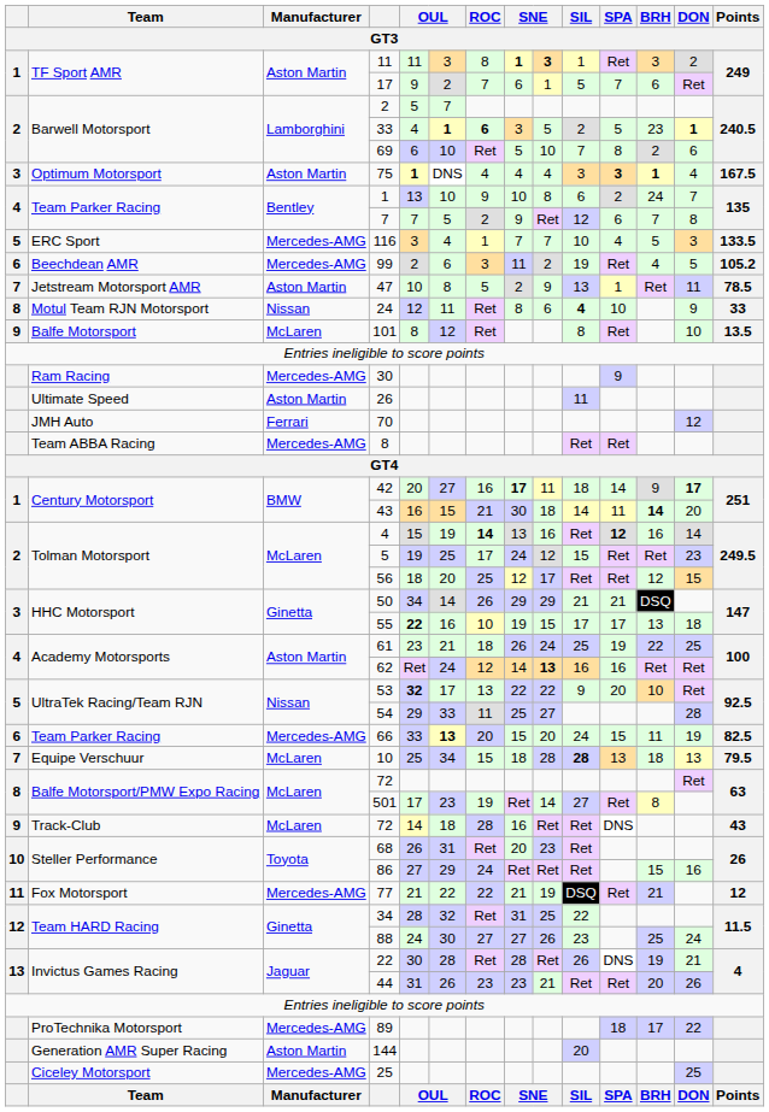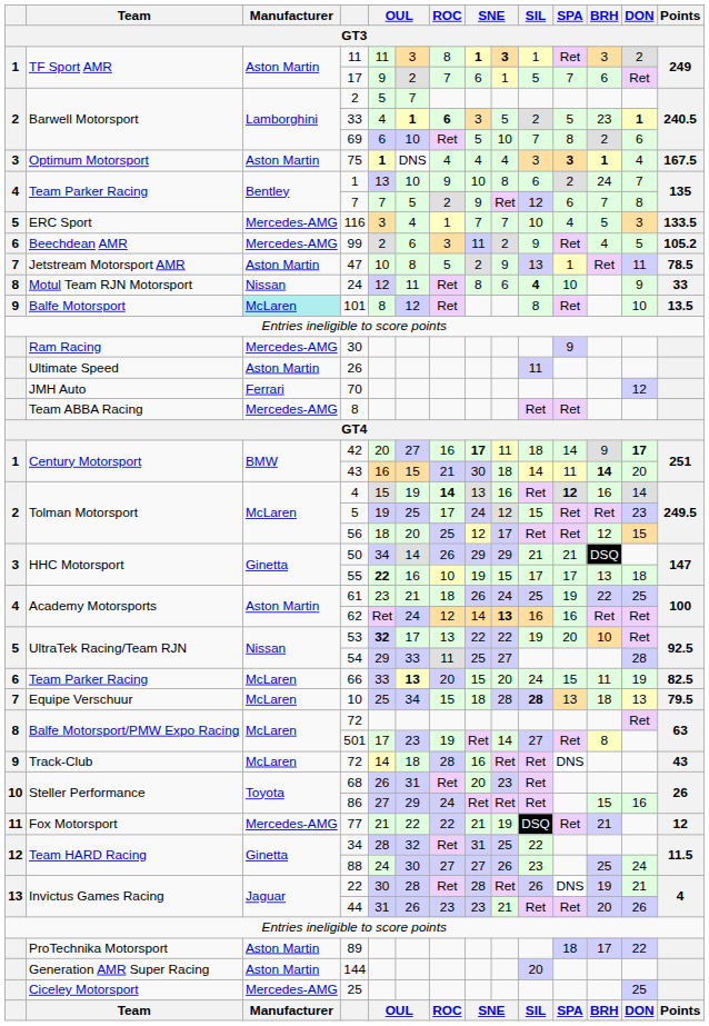 <table class="wikitable" style="font-size: 85%; text-align:center;">
 <tr>
 <th></th>
 <th>Team</th>
 <th>Manufacturer</th>
 <th></th>
 <th colspan=2><a href='#'>OUL</a></th>
 <th><a href='#'>ROC</a></th>
 <th colspan=2><a href='#'>SNE</a></th>
 <th><a href='#'>SIL</a></th>
 <th><a href='#'>SPA</a></th>
 <th><a href='#'>BRH</a></th>
 <th><a href='#'>DON</a></th>
 <th>Points</th>
 </tr>
 <tr>
 <th colspan=14>GT3</th>
 </tr>
 <tr>
 <th rowspan=2>1</th>
 <td rowspan=2 align=left> <a href='#'>TF Sport</a> <a href='#'>AMR</a></td>
 <td rowspan=2 align=left><a href='#'>Aston Martin</a></td>
 <td>11</td>
 <td style="background:#DFFFDF;">11</td>
 <td style="background:#FFDF9F;">3</td>
 <td style="background:#DFFFDF;">8</td>
 <td style="background:#FFFFBF;"><strong>1</strong></td>
 <td style="background:#FFDF9F;"><strong>3</strong></td>
 <td style="background:#FFFFBF;">1</td>
 <td style="background:#EFCFFF;">Ret</td>
 <td style="background:#FFDF9F;">3</td>
 <td style="background:#DFDFDF;">2</td>
 <th rowspan=2>249</th>
 </tr>
 <tr>
 <td>17</td>
 <td style="background:#DFFFDF;">9</td>
 <td style="background:#DFDFDF;">2</td>
 <td style="background:#DFFFDF;">7</td>
 <td style="background:#DFFFDF;">6</td>
 <td style="background:#FFFFBF;">1</td>
 <td style="background:#DFFFDF;">5</td>
 <td style="background:#DFFFDF;">7</td>
 <td style="background:#DFFFDF;">6</td>
 <td style="background:#EFCFFF;">Ret</td>
 </tr>
 <tr>
 <th rowspan=3>2</th>
 <td rowspan=3 align=left> Barwell Motorsport</td>
 <td rowspan=3 align=left><a href='#'>Lamborghini</a></td>
 <td>2</td>
 <td style="background:#DFFFDF;">5</td>
 <td style="background:#DFFFDF;">7</td>
 <td></td>
 <td></td>
 <td></td>
 <td></td>
 <td></td>
 <td></td>
 <td></td>
 <th rowspan=3>240.5</th>
 </tr>
 <tr>
 <td>33</td>
 <td style="background:#DFFFDF;">4</td>
 <td style="background:#FFFFBF;"><strong>1</strong></td>
 <td style="background:#DFFFDF;"><strong>6</strong></td>
 <td style="background:#FFDF9F;">3</td>
 <td style="background:#DFFFDF;">5</td>
 <td style="background:#DFDFDF;">2</td>
 <td style="background:#DFFFDF;">5</td>
 <td style="background:#DFFFDF;">23</td>
 <td style="background:#FFFFBF;"><strong>1</strong></td>
 </tr>
 <tr>
 <td>69</td>
 <td style="background:#CFCFFF;">6</td>
 <td style="background:#CFCFFF;">10</td>
 <td style="background:#EFCFFF;">Ret</td>
 <td style="background:#DFFFDF;">5</td>
 <td style="background:#DFFFDF;">10</td>
 <td style="background:#DFFFDF;">7</td>
 <td style="background:#DFFFDF;">8</td>
 <td style="background:#DFDFDF;">2</td>
 <td style="background:#DFFFDF;">6</td>
 </tr>
 <tr>
 <th>3</th>
 <td align=left> <a href='#'>Optimum Motorsport</a></td>
 <td align=left><a href='#'>Aston Martin</a></td>
 <td>75</td>
 <td style="background:#FFFFBF;"><strong>1</strong></td>
 <td style="background:#FFFFFF;">DNS</td>
 <td style="background:#DFFFDF;">4</td>
 <td style="background:#DFFFDF;">4</td>
 <td style="background:#DFFFDF;">4</td>
 <td style="background:#FFDF9F;">3</td>
 <td style="background:#FFDF9F;"><strong>3</strong></td>
 <td style="background:#FFFFBF;"><strong>1</strong></td>
 <td style="background:#DFFFDF;">4</td>
 <th>167.5</th>
 </tr>
 <tr>
 <th rowspan=2>4</th>
 <td rowspan=2 align=left> <a href='#'>Team Parker Racing</a></td>
 <td rowspan=2 align=left><a href='#'>Bentley</a></td>
 <td>1</td>
 <td style="background:#CFCFFF;">13</td>
 <td style="background:#DFFFDF;">10</td>
 <td style="background:#DFFFDF;">9</td>
 <td style="background:#DFFFDF;">10</td>
 <td style="background:#DFFFDF;">8</td>
 <td style="background:#DFFFDF;">6</td>
 <td style="background:#DFDFDF;">2</td>
 <td style="background:#DFFFDF;">24</td>
 <td style="background:#DFFFDF;">7</td>
 <th rowspan=2>135</th>
 </tr>
 <tr>
 <td>7</td>
 <td style="background:#DFFFDF;">7</td>
 <td style="background:#DFFFDF;">5</td>
 <td style="background:#DFDFDF;">2</td>
 <td style="background:#DFFFDF;">9</td>
 <td style="background:#EFCFFF;">Ret</td>
 <td style="background:#CFCFFF;">12</td>
 <td style="background:#DFFFDF;">6</td>
 <td style="background:#DFFFDF;">7</td>
 <td style="background:#DFFFDF;">8</td>
 </tr>
 <tr>
 <th>5</th>
 <td align=left> ERC Sport</td>
 <td align=left><a href='#'>Mercedes-AMG</a></td>
 <td>116</td>
 <td style="background:#FFDF9F;">3</td>
 <td style="background:#DFFFDF;">4</td>
 <td style="background:#FFFFBF;">1</td>
 <td style="background:#DFFFDF;">7</td>
 <td style="background:#DFFFDF;">7</td>
 <td style="background:#DFFFDF;">10</td>
 <td style="background:#DFFFDF;">4</td>
 <td style="background:#DFFFDF;">5</td>
 <td style="background:#FFDF9F;">3</td>
 <th>133.5</th>
 </tr>
 <tr>
 <th>6</th>
 <td align=left> <a href='#'>Beechdean</a> <a href='#'>AMR</a></td>
 <td align=left><a href='#'>Mercedes-AMG</a></td>
 <td>99</td>
 <td style="background:#DFDFDF;">2</td>
 <td style="background:#DFFFDF;">6</td>
 <td style="background:#FFDF9F;">3</td>
 <td style="background:#CFCFFF;">11</td>
 <td style="background:#DFDFDF;">2</td>
-<td style="background:#DFFFDF;">19</td>
+<td style="background:#DFFFDF;">9</td>
 <td style="background:#EFCFFF;">Ret</td>
 <td style="background:#DFFFDF;">4</td>
 <td style="background:#DFFFDF;">5</td>
 <th>105.2</th>
 </tr>
 <tr>
 <th>7</th>
 <td align=left> Jetstream Motorsport <a href='#'>AMR</a></td>
 <td align=left><a href='#'>Aston Martin</a></td>
 <td>47</td>
 <td style="background:#DFFFDF;">10</td>
 <td style="background:#DFFFDF;">8</td>
 <td style="background:#DFFFDF;">5</td>
 <td style="background:#DFDFDF;">2</td>
 <td style="background:#DFFFDF;">9</td>
 <td style="background:#CFCFFF;">13</td>
 <td style="background:#FFFFBF;">1</td>
 <td style="background:#EFCFFF;">Ret</td>
 <td style="background:#CFCFFF;">11</td>
 <th>78.5</th>
 </tr>
 <tr>
 <th>8</th>
 <td align=left> <a href='#'>Motul</a> Team RJN Motorsport</td>
 <td align=left><a href='#'>Nissan</a></td>
 <td>24</td>
 <td style="background:#CFCFFF;">12</td>
 <td style="background:#DFFFDF;">11</td>
 <td style="background:#EFCFFF;">Ret</td>
 <td style="background:#DFFFDF;">8</td>
 <td style="background:#DFFFDF;">6</td>
 <td style="background:#DFFFDF;"><strong>4</strong></td>
 <td style="background:#DFFFDF;">10</td>
 <td></td>
 <td style="background:#DFFFDF;">9</td>
 <th>33</th>
 </tr>
 <tr>
 <th>9</th>
 <td align=left> <a href='#'>Balfe Motorsport</a></td>
-<td align=left><a href='#'>McLaren</a></td>
+<td align=left style="background: paleturquoise;"><a href='#'>McLaren</a></td>
 <td>101</td>
 <td style="background:#DFFFDF;">8</td>
 <td style="background:#CFCFFF;">12</td>
 <td style="background:#EFCFFF;">Ret</td>
 <td></td>
 <td></td>
 <td style="background:#DFFFDF;">8</td>
 <td style="background:#EFCFFF;">Ret</td>
 <td></td>
 <td style="background:#DFFFDF;">10</td>
 <th>13.5</th>
 </tr>
 <tr>
 <td colspan=14><em>Entries ineligible to score points</em></td>
 </tr>
 <tr>
 <th></th>
 <td align=left> <a href='#'>Ram Racing</a></td>
 <td align=left><a href='#'>Mercedes-AMG</a></td>
 <td>30</td>
 <td></td>
 <td></td>
 <td></td>
 <td></td>
 <td></td>
 <td></td>
 <td style="background:#CFCFFF;">9</td>
 <td></td>
 <td></td>
 <th></th>
 </tr>
 <tr>
 <th></th>
 <td align=left> Ultimate Speed</td>
 <td align=left><a href='#'>Aston Martin</a></td>
 <td>26</td>
 <td></td>
 <td></td>
 <td></td>
 <td></td>
 <td></td>
 <td style="background:#CFCFFF;">11</td>
 <td></td>
 <td></td>
 <td></td>
 <th></th>
 </tr>
 <tr>
 <th></th>
 <td align=left> JMH Auto</td>
 <td align=left><a href='#'>Ferrari</a></td>
 <td>70</td>
 <td></td>
 <td></td>
 <td></td>
 <td></td>
 <td></td>
 <td></td>
 <td></td>
 <td></td>
 <td style="background:#CFCFFF;">12</td>
 <th></th>
 </tr>
 <tr>
 <th></th>
 <td align=left> Team ABBA Racing</td>
 <td align=left><a href='#'>Mercedes-AMG</a></td>
 <td>8</td>
 <td></td>
 <td></td>
 <td></td>
 <td></td>
 <td></td>
 <td style="background:#EFCFFF;">Ret</td>
 <td style="background:#EFCFFF;">Ret</td>
 <td></td>
 <td></td>
 <th></th>
 </tr>
 <tr>
 <th colspan=14>GT4</th>
 </tr>
 <tr>
 <th rowspan=2>1</th>
 <td rowspan=2 align=left> <a href='#'>Century Motorsport</a></td>
 <td rowspan=2 align=left><a href='#'>BMW</a></td>
 <td>42</td>
 <td style="background:#DFFFDF;">20</td>
 <td style="background:#CFCFFF;">27</td>
 <td style="background:#DFFFDF;">16</td>
 <td style="background:#DFFFDF;"><strong>17</strong></td>
 <td style="background:#FFFFBF;">11</td>
 <td style="background:#DFFFDF;">18</td>
 <td style="background:#DFFFDF;">14</td>
 <td style="background:#DFDFDF;">9</td>
 <td style="background:#DFFFDF;"><strong>17</strong></td>
 <th rowspan=2>251</th>
 </tr>
 <tr>
 <td>43</td>
 <td style="background:#FFDF9F;">16</td>
 <td style="background:#FFDF9F;">15</td>
 <td style="background:#CFCFFF;">21</td>
 <td style="background:#CFCFFF;">30</td>
 <td style="background:#DFFFDF;">18</td>
 <td style="background:#FFFFBF;">14</td>
 <td style="background:#FFFFBF;">11</td>
 <td style="background:#DFFFDF;"><strong>14</strong></td>
 <td style="background:#DFFFDF;">20</td>
 </tr>
 <tr>
 <th rowspan=3>2</th>
 <td rowspan=3 align=left> Tolman Motorsport</td>
 <td rowspan=3 align=left><a href='#'>McLaren</a></td>
 <td>4</td>
 <td style="background:#DFDFDF;">15</td>
 <td style="background:#DFFFDF;">19</td>
 <td style="background:#DFFFDF;"><strong>14</strong></td>
 <td style="background:#DFDFDF;">13</td>
 <td style="background:#DFFFDF;">16</td>
 <td style="background:#EFCFFF;">Ret</td>
 <td style="background:#DFDFDF;"><strong>12</strong></td>
 <td style="background:#DFFFDF;">16</td>
 <td style="background:#DFDFDF;">14</td>
 <th rowspan=3>249.5</th>
 </tr>
 <tr>
 <td>5</td>
 <td style="background:#CFCFFF;">19</td>
 <td style="background:#CFCFFF;">25</td>
 <td style="background:#DFFFDF;">17</td>
 <td style="background:#CFCFFF;">24</td>
 <td style="background:#DFDFDF;">12</td>
 <td style="background:#DFFFDF;">15</td>
 <td style="background:#EFCFFF;">Ret</td>
 <td style="background:#EFCFFF;">Ret</td>
 <td style="background:#CFCFFF;">23</td>
 </tr>
 <tr>
 <td>56</td>
 <td style="background:#DFFFDF;">18</td>
 <td style="background:#DFFFDF;">20</td>
 <td style="background:#CFCFFF;">25</td>
 <td style="background:#FFFFBF;">12</td>
 <td style="background:#CFCFFF;">17</td>
 <td style="background:#EFCFFF;">Ret</td>
 <td style="background:#EFCFFF;">Ret</td>
 <td style="background:#DFFFDF;">12</td>
 <td style="background:#FFDF9F;">15</td>
 </tr>
 <tr>
 <th rowspan=2>3</th>
 <td rowspan=2 align=left> HHC Motorsport</td>
 <td rowspan=2 align=left><a href='#'>Ginetta</a></td>
 <td>50</td>
 <td style="background:#CFCFFF;">34</td>
 <td style="background:#DFDFDF;">14</td>
 <td style="background:#CFCFFF;">26</td>
 <td style="background:#CFCFFF;">29</td>
 <td style="background:#CFCFFF;">29</td>
 <td style="background:#DFFFDF;">21</td>
 <td style="background:#DFFFDF;">21</td>
 <td style="background:#000000; color:#FFFFFF;">DSQ</td>
 <td></td>
 <th rowspan=2>147</th>
 </tr>
 <tr>
 <td>55</td>
 <td style="background:#DFFFDF;"><strong>22</strong></td>
 <td style="background:#DFFFDF;">16</td>
 <td style="background:#FFFFBF;">10</td>
 <td style="background:#DFFFDF;">19</td>
 <td style="background:#DFFFDF;">15</td>
 <td style="background:#DFFFDF;">17</td>
 <td style="background:#DFFFDF;">17</td>
 <td style="background:#DFFFDF;">13</td>
 <td style="background:#DFFFDF;">18</td>
 </tr>
 <tr>
 <th rowspan=2>4</th>
 <td rowspan=2 align=left> Academy Motorsports</td>
 <td rowspan=2 align=left><a href='#'>Aston Martin</a></td>
 <td>61</td>
 <td style="background:#DFFFDF;">23</td>
 <td style="background:#DFFFDF;">21</td>
 <td style="background:#DFFFDF;">18</td>
 <td style="background:#CFCFFF;">26</td>
 <td style="background:#CFCFFF;">24</td>
 <td style="background:#CFCFFF;">25</td>
 <td style="background:#DFFFDF;">19</td>
 <td style="background:#CFCFFF;">22</td>
 <td style="background:#CFCFFF;">25</td>
 <th rowspan=2>100</th>
 </tr>
 <tr>
 <td>62</td>
 <td style="background:#EFCFFF;">Ret</td>
 <td style="background:#CFCFFF;">24</td>
 <td style="background:#FFDF9F;">12</td>
 <td style="background:#FFDF9F;">14</td>
 <td style="background:#FFDF9F;"><strong>13</strong></td>
 <td style="background:#FFDF9F;">16</td>
 <td style="background:#DFFFDF;">16</td>
 <td style="background:#EFCFFF;">Ret</td>
 <td style="background:#EFCFFF;">Ret</td>
 </tr>
 <tr>
 <th rowspan=2>5</th>
 <td rowspan=2 align=left> UltraTek Racing/Team RJN</td>
 <td rowspan=2 align=left><a href='#'>Nissan</a></td>
 <td>53</td>
 <td style="background:#CFCFFF;"><strong>32</strong></td>
 <td style="background:#DFFFDF;">17</td>
 <td style="background:#DFFFDF;">13</td>
 <td style="background:#CFCFFF;">22</td>
 <td style="background:#CFCFFF;">22</td>
-<td style="background:#DFFFDF;">9</td>
+<td style="background:#DFFFDF;">19</td>
 <td style="background:#DFFFDF;">20</td>
 <td style="background:#FFDF9F;">10</td>
 <td style="background:#EFCFFF;">Ret</td>
 <th rowspan=2>92.5</th>
 </tr>
 <tr>
 <td>54</td>
 <td style="background:#CFCFFF;">29</td>
 <td style="background:#CFCFFF;">33</td>
 <td style="background:#DFDFDF;">11</td>
 <td style="background:#CFCFFF;">25</td>
 <td style="background:#CFCFFF;">27</td>
 <td></td>
 <td></td>
 <td></td>
 <td style="background:#CFCFFF;">28</td>
 </tr>
 <tr>
 <th>6</th>
 <td align=left> <a href='#'>Team Parker Racing</a></td>
-<td align=left><a href='#'>Mercedes-AMG</a></td>
+<td align=left><a href='#'>McLaren</a></td>
 <td>66</td>
 <td style="background:#CFCFFF;">33</td>
 <td style="background:#FFFFBF;"><strong>13</strong></td>
 <td style="background:#CFCFFF;">20</td>
 <td style="background:#DFFFDF;">15</td>
 <td style="background:#DFFFDF;">20</td>
 <td style="background:#DFFFDF;">24</td>
 <td style="background:#DFFFDF;">15</td>
 <td style="background:#DFFFDF;">11</td>
 <td style="background:#DFFFDF;">19</td>
 <th>82.5</th>
 </tr>
 <tr>
 <th>7</th>
 <td align=left> Equipe Verschuur</td>
 <td align=left><a href='#'>McLaren</a></td>
 <td>10</td>
 <td style="background:#CFCFFF;">25</td>
 <td style="background:#CFCFFF;">34</td>
 <td style="background:#DFFFDF;">15</td>
 <td style="background:#DFFFDF;">18</td>
 <td style="background:#CFCFFF;">28</td>
 <td style="background:#CFCFFF;"><strong>28</strong></td>
 <td style="background:#FFDF9F;">13</td>
 <td style="background:#DFFFDF;">18</td>
 <td style="background:#FFFFBF;">13</td>
 <th>79.5</th>
 </tr>
 <tr>
 <th rowspan=2>8</th>
 <td rowspan=2 align=left> <a href='#'>Balfe Motorsport/PMW Expo Racing</a></td>
 <td rowspan=2 align=left><a href='#'>McLaren</a></td>
 <td>72</td>
 <td></td>
 <td></td>
 <td></td>
 <td></td>
 <td></td>
 <td></td>
 <td></td>
 <td></td>
 <td style="background:#EFCFFF;">Ret</td>
 <th rowspan=2>63</th>
 </tr>
 <tr>
 <td>501</td>
 <td style="background:#DFFFDF;">17</td>
 <td style="background:#CFCFFF;">23</td>
 <td style="background:#DFFFDF;">19</td>
 <td style="background:#EFCFFF;">Ret</td>
 <td style="background:#DFFFDF;">14</td>
 <td style="background:#CFCFFF;">27</td>
 <td style="background:#EFCFFF;">Ret</td>
 <td style="background:#FFFFBF;">8</td>
 <td></td>
 </tr>
 <tr>
 <th>9</th>
 <td align=left> Track-Club</td>
 <td align=left><a href='#'>McLaren</a></td>
 <td>72</td>
 <td style="background:#FFFFBF;">14</td>
 <td style="background:#DFFFDF;">18</td>
 <td style="background:#CFCFFF;">28</td>
 <td style="background:#DFFFDF;">16</td>
 <td style="background:#EFCFFF;">Ret</td>
 <td style="background:#EFCFFF;">Ret</td>
 <td style="background:#FFFFFF;">DNS</td>
 <td></td>
 <td></td>
 <th>43</th>
 </tr>
 <tr>
 <th rowspan=2>10</th>
 <td rowspan=2 align=left> Steller Performance</td>
 <td rowspan=2 align=left><a href='#'>Toyota</a></td>
 <td>68</td>
 <td style="background:#CFCFFF;">26</td>
 <td style="background:#CFCFFF;">31</td>
 <td style="background:#EFCFFF;">Ret</td>
 <td style="background:#DFFFDF;">20</td>
 <td style="background:#CFCFFF;">23</td>
 <td style="background:#EFCFFF;">Ret</td>
 <td></td>
 <td></td>
 <td></td>
 <th rowspan=2>26</th>
 </tr>
 <tr>
 <td>86</td>
 <td style="background:#CFCFFF;">27</td>
 <td style="background:#CFCFFF;">29</td>
 <td style="background:#CFCFFF;">24</td>
 <td style="background:#EFCFFF;">Ret</td>
 <td style="background:#EFCFFF;">Ret</td>
 <td style="background:#EFCFFF;">Ret</td>
 <td></td>
 <td style="background:#DFFFDF;">15</td>
 <td style="background:#DFFFDF;">16</td>
 </tr>
 <tr>
 <th>11</th>
 <td align=left> Fox Motorsport</td>
 <td align=left><a href='#'>Mercedes-AMG</a></td>
 <td>77</td>
 <td style="background:#DFFFDF;">21</td>
 <td style="background:#DFFFDF;">22</td>
 <td style="background:#CFCFFF;">22</td>
 <td style="background:#DFFFDF;">21</td>
 <td style="background:#DFFFDF;">19</td>
 <td style="background:#000000; color:#FFFFFF;">DSQ</td>
 <td style="background:#EFCFFF;">Ret</td>
 <td style="background:#CFCFFF;">21</td>
 <td></td>
 <th>12</th>
 </tr>
 <tr>
 <th rowspan=2>12</th>
 <td rowspan=2 align=left> <a href='#'>Team HARD Racing</a></td>
 <td rowspan=2 align=left><a href='#'>Ginetta</a></td>
 <td>34</td>
 <td style="background:#CFCFFF;">28</td>
 <td style="background:#CFCFFF;">32</td>
 <td style="background:#EFCFFF;">Ret</td>
 <td style="background:#CFCFFF;">31</td>
 <td style="background:#CFCFFF;">25</td>
 <td style="background:#DFFFDF;">22</td>
 <td></td>
 <td></td>
 <td></td>
 <th rowspan=2>11.5</th>
 </tr>
 <tr>
 <td>88</td>
 <td style="background:#DFFFDF;">24</td>
 <td style="background:#CFCFFF;">30</td>
 <td style="background:#CFCFFF;">27</td>
 <td style="background:#CFCFFF;">27</td>
 <td style="background:#CFCFFF;">26</td>
 <td style="background:#DFFFDF;">23</td>
 <td></td>
 <td style="background:#CFCFFF;">25</td>
 <td style="background:#DFFFDF;">24</td>
 </tr>
 <tr>
 <th rowspan=2>13</th>
 <td rowspan=2 align=left> Invictus Games Racing</td>
 <td rowspan=2 align=left><a href='#'>Jaguar</a></td>
 <td>22</td>
 <td style="background:#CFCFFF;">30</td>
 <td style="background:#CFCFFF;">28</td>
 <td style="background:#EFCFFF;">Ret</td>
 <td style="background:#CFCFFF;">28</td>
 <td style="background:#EFCFFF;">Ret</td>
 <td style="background:#CFCFFF;">26</td>
 <td style="background:#FFFFFF;">DNS</td>
 <td style="background:#CFCFFF;">19</td>
 <td style="background:#DFFFDF;">21</td>
 <th rowspan=2>4</th>
 </tr>
 <tr>
 <td>44</td>
 <td style="background:#CFCFFF;">31</td>
 <td style="background:#CFCFFF;">26</td>
 <td style="background:#CFCFFF;">23</td>
 <td style="background:#CFCFFF;">23</td>
 <td style="background:#DFFFDF;">21</td>
 <td style="background:#EFCFFF;">Ret</td>
 <td style="background:#EFCFFF;">Ret</td>
 <td style="background:#CFCFFF;">20</td>
 <td style="background:#CFCFFF;">26</td>
 </tr>
 <tr>
 <td colspan=14><em>Entries ineligible to score points</em></td>
 </tr>
 <tr>
 <th></th>
 <td align=left> ProTechnika Motorsport</td>
-<td align=left><a href='#'>Mercedes-AMG</a></td>
+<td align=left><a href='#'>Aston Martin</a></td>
 <td>89</td>
 <td></td>
 <td></td>
 <td></td>
 <td></td>
 <td></td>
 <td></td>
 <td style="background:#CFCFFF;">18</td>
 <td style="background:#CFCFFF;">17</td>
 <td style="background:#CFCFFF;">22</td>
 <th></th>
 </tr>
 <tr>
 <th></th>
 <td align=left> Generation <a href='#'>AMR</a> Super Racing</td>
 <td align=left><a href='#'>Aston Martin</a></td>
 <td>144</td>
 <td></td>
 <td></td>
 <td></td>
 <td></td>
 <td></td>
 <td style="background:#CFCFFF;">20</td>
 <td></td>
 <td></td>
 <td></td>
 <th></th>
 </tr>
 <tr>
 <th></th>
 <td align=left> <a href='#'>Ciceley Motorsport</a></td>
 <td align=left><a href='#'>Mercedes-AMG</a></td>
 <td>25</td>
 <td></td>
 <td></td>
 <td></td>
 <td></td>
 <td></td>
 <td></td>
 <td></td>
 <td></td>
 <td style="background:#CFCFFF;">25</td>
 <th></th>
 </tr>
 <tr>
 <th></th>
 <th>Team</th>
 <th>Manufacturer</th>
 <th></th>
 <th colspan=2><a href='#'>OUL</a></th>
 <th><a href='#'>ROC</a></th>
 <th colspan=2><a href='#'>SNE</a></th>
 <th><a href='#'>SIL</a></th>
 <th><a href='#'>SPA</a></th>
 <th><a href='#'>BRH</a></th>
 <th><a href='#'>DON</a></th>
 <th>Points</th>
 </tr>
 </table>
